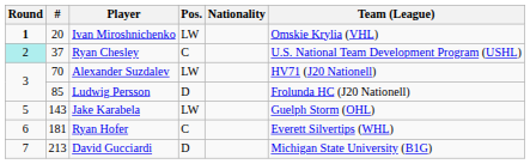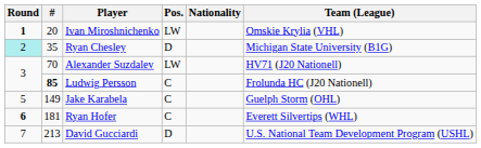 <table class="wikitable">
 <tr>
 <th>Round</th>
 <th>#</th>
 <th>Player</th>
 <th>Pos.</th>
 <th>Nationality</th>
 <th>Team (League)</th>
 </tr>
 <tr>
 <td style="text-align:center;"><strong>1</strong></td>
 <td style="text-align:center;">20</td>
 <td><a href='#'>Ivan Miroshnichenko</a></td>
 <td>LW</td>
 <td></td>
 <td><a href='#'>Omskie Krylia</a> (<a href='#'>VHL</a>)</td>
 </tr>
 <tr>
 <td style="background: paleturquoise; text-align:center;">2</td>
-<td style="text-align:center;">37</td>
+<td style="text-align:center;">35</td>
 <td><a href='#'>Ryan Chesley</a></td>
-<td>C</td>
+<td>D</td>
 <td></td>
-<td><a href='#'>U.S. National Team Development Program</a> (<a href='#'>USHL</a>)</td>
+<td><a href='#'>Michigan State University</a> (<a href='#'>B1G</a>)</td>
 </tr>
 <tr>
 <td rowspan=2 & style="text-align:center;">3</td>
 <td style="text-align:center;">70</td>
 <td><a href='#'>Alexander Suzdalev</a></td>
 <td>LW</td>
 <td></td>
 <td><a href='#'>HV71</a> (<a href='#'>J20 Nationell</a>)</td>
 </tr>
 <tr>
-<td style="text-align:center;">85</td>
+<td style="text-align:center;"><strong>85</strong></td>
 <td><a href='#'>Ludwig Persson</a></td>
-<td>D</td>
+<td>C</td>
 <td></td>
 <td><a href='#'>Frolunda HC</a> (J20 Nationell)</td>
 </tr>
 <tr>
 <td style="text-align:center;">5</td>
-<td style="text-align:center;">143</td>
+<td style="text-align:center;">149</td>
 <td><a href='#'>Jake Karabela</a></td>
-<td>LW</td>
+<td>C</td>
 <td></td>
 <td><a href='#'>Guelph Storm</a> (<a href='#'>OHL</a>)</td>
 </tr>
 <tr>
-<td style="text-align:center;">6</td>
+<td style="text-align:center;"><strong>6</strong></td>
 <td style="text-align:center;">181</td>
 <td><a href='#'>Ryan Hofer</a></td>
 <td>C</td>
 <td></td>
 <td><a href='#'>Everett Silvertips</a> (<a href='#'>WHL</a>)</td>
 </tr>
 <tr>
 <td style="text-align:center;">7</td>
 <td style="text-align:center;">213</td>
 <td><a href='#'>David Gucciardi</a></td>
 <td>D</td>
 <td></td>
-<td><a href='#'>Michigan State University</a> (<a href='#'>B1G</a>)</td>
+<td><a href='#'>U.S. National Team Development Program</a> (<a href='#'>USHL</a>)</td>
 </tr>
 </table>
